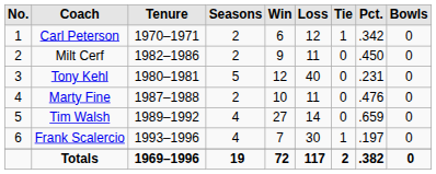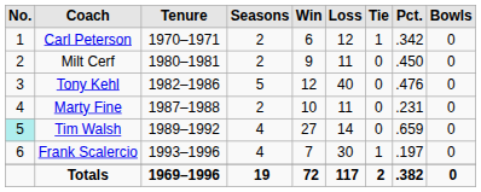 <table class="wikitable sortable" style="text-align:center;">
 <tr>
 <th style="background:#e5e5e5;">No.</th>
 <th style="background:#e5e5e5;">Coach</th>
 <th style="background:#e5e5e5;">Tenure</th>
 <th style="background:#e5e5e5;">Seasons</th>
 <th style="background:#e5e5e5;">Win</th>
 <th style="background:#e5e5e5;">Loss</th>
 <th style="background:#e5e5e5;">Tie</th>
 <th style="background:#e5e5e5;">Pct.</th>
 <th style="background:#e5e5e5;">Bowls</th>
 </tr>
 <tr>
 <td>1</td>
 <td><a href='#'>Carl Peterson</a></td>
 <td>1970–1971</td>
 <td>2</td>
 <td>6</td>
 <td>12</td>
 <td>1</td>
 <td>.342</td>
 <td>0</td>
 </tr>
 <tr>
 <td>2</td>
 <td>Milt Cerf</td>
-<td>1982–1986</td>
+<td>1980–1981</td>
 <td>2</td>
 <td>9</td>
 <td>11</td>
 <td>0</td>
 <td>.450</td>
 <td>0</td>
 </tr>
 <tr>
 <td>3</td>
 <td><a href='#'>Tony Kehl</a></td>
-<td>1980–1981</td>
+<td>1982–1986</td>
 <td>5</td>
 <td>12</td>
 <td>40</td>
 <td>0</td>
-<td>.231</td>
+<td>.476</td>
 <td>0</td>
 </tr>
 <tr>
 <td>4</td>
 <td><a href='#'>Marty Fine</a></td>
 <td>1987–1988</td>
 <td>2</td>
 <td>10</td>
 <td>11</td>
 <td>0</td>
-<td>.476</td>
+<td>.231</td>
 <td>0</td>
 </tr>
 <tr>
-<td>5</td>
+<td style="background: paleturquoise;">5</td>
 <td><a href='#'>Tim Walsh</a></td>
 <td>1989–1992</td>
 <td>4</td>
 <td>27</td>
 <td>14</td>
 <td>0</td>
 <td>.659</td>
 <td>0</td>
 </tr>
 <tr>
 <td>6</td>
 <td><a href='#'>Frank Scalercio</a></td>
 <td>1993–1996</td>
 <td>4</td>
 <td>7</td>
 <td>30</td>
 <td>1</td>
 <td>.197</td>
 <td>0</td>
 </tr>
 <tr>
 </tr>
 <tr style="font-weight:bold">
 <td> </td>
 <td> Totals </td>
 <td> 1969–1996 </td>
 <td> 19</td>
 <td> 72</td>
 <td> 117</td>
 <td> 2</td>
 <td>.382</td>
 <td> 0</td>
 </tr>
 </table>
